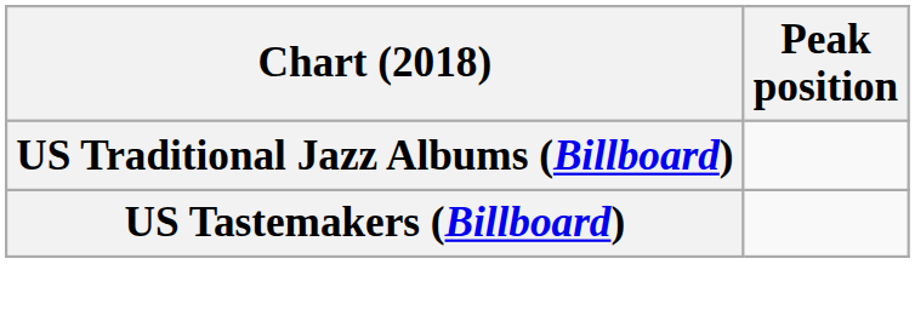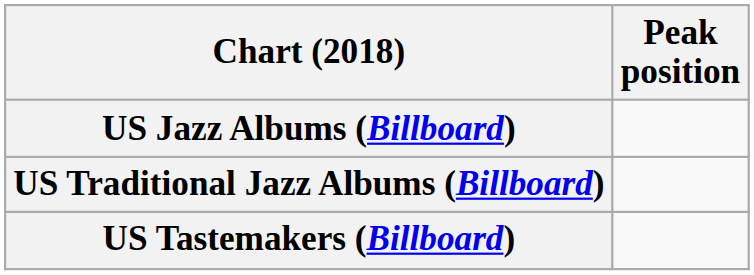 <table class="wikitable plainrowheaders">
 <tr>
 <th>Chart (2018)</th>
 <th>Peak<br>position</th>
+</tr>
+<tr>
+<th scope="row">US Jazz Albums (<em><a href='#'>Billboard</a></em>)</th>
+<td></td>
 </tr>
 <tr>
 <th scope="row">US Traditional Jazz Albums (<em><a href='#'>Billboard</a></em>)</th>
 <td></td>
 </tr>
 <tr>
 <th scope="row">US Tastemakers (<em><a href='#'>Billboard</a></em>)</th>
 <td></td>
 </tr>
 </table>
